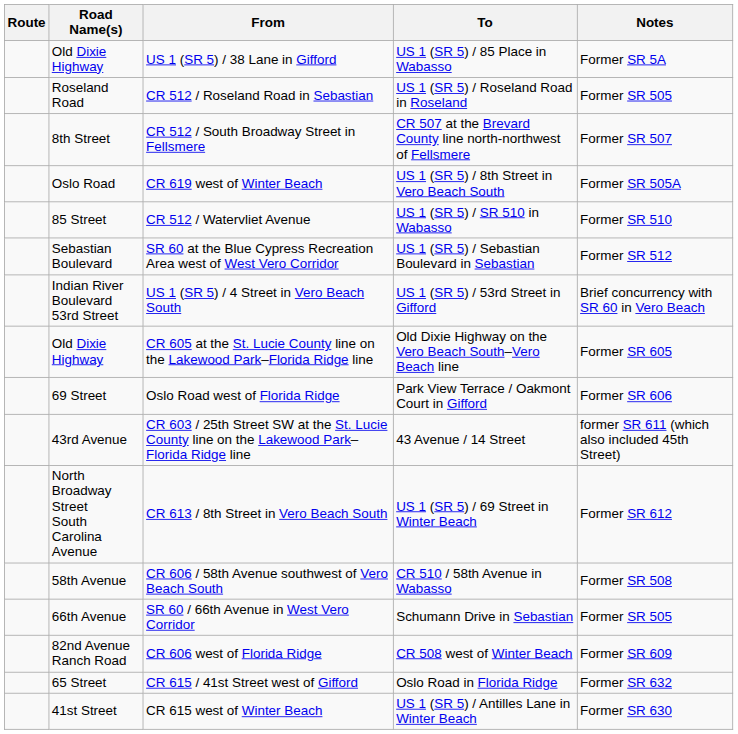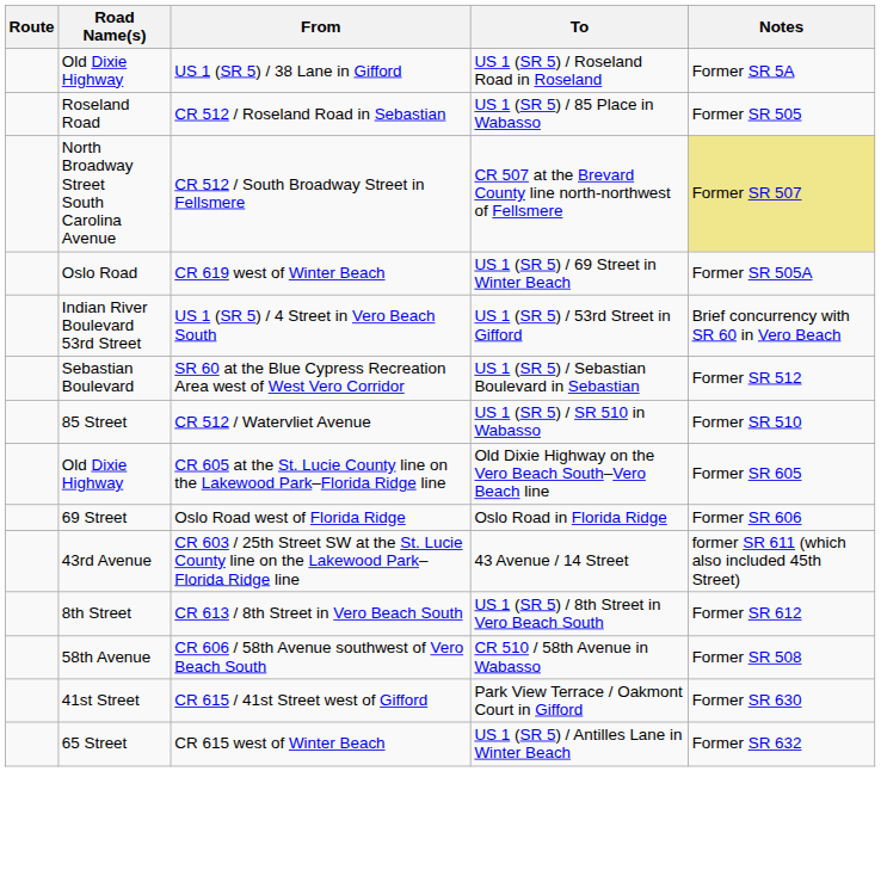 <table class="wikitable">
 <tr>
 <th>Route</th>
 <th>Road Name(s)</th>
 <th>From</th>
 <th>To</th>
 <th>Notes</th>
 </tr>
 <tr>
 <td></td>
 <td>Old <a href='#'>Dixie Highway</a></td>
 <td><a href='#'>US 1</a> (<a href='#'>SR 5</a>) / 38 Lane in <a href='#'>Gifford</a></td>
-<td><a href='#'>US 1</a> (<a href='#'>SR 5</a>) / 85 Place in <a href='#'>Wabasso</a></td>
+<td><a href='#'>US 1</a> (<a href='#'>SR 5</a>) / Roseland Road in <a href='#'>Roseland</a></td>
 <td>Former <a href='#'>SR 5A</a></td>
 </tr>
 <tr>
 <td></td>
 <td>Roseland Road</td>
 <td><a href='#'>CR 512</a> / Roseland Road in <a href='#'>Sebastian</a></td>
-<td><a href='#'>US 1</a> (<a href='#'>SR 5</a>) / Roseland Road in <a href='#'>Roseland</a></td>
+<td><a href='#'>US 1</a> (<a href='#'>SR 5</a>) / 85 Place in <a href='#'>Wabasso</a></td>
 <td>Former <a href='#'>SR 505</a></td>
 </tr>
 <tr>
 <td></td>
-<td>8th Street</td>
+<td>North Broadway Street<br>South Carolina Avenue</td>
 <td><a href='#'>CR 512</a> / South Broadway Street in <a href='#'>Fellsmere</a></td>
 <td><a href='#'>CR 507</a> at the <a href='#'>Brevard County</a> line north-northwest of <a href='#'>Fellsmere</a></td>
-<td>Former <a href='#'>SR 507</a></td>
+<td style="background: khaki;">Former <a href='#'>SR 507</a></td>
 </tr>
 <tr>
 <td></td>
 <td>Oslo Road</td>
 <td><a href='#'>CR 619</a> west of <a href='#'>Winter Beach</a></td>
-<td><a href='#'>US 1</a> (<a href='#'>SR 5</a>) / 8th Street in <a href='#'>Vero Beach South</a></td>
+<td><a href='#'>US 1</a> (<a href='#'>SR 5</a>) / 69 Street in <a href='#'>Winter Beach</a></td>
 <td>Former <a href='#'>SR 505A</a></td>
 </tr>
 <tr>
 <td></td>
-<td>85 Street</td>
-<td><a href='#'>CR 512</a> / Watervliet Avenue</td>
-<td><a href='#'>US 1</a> (<a href='#'>SR 5</a>) / <a href='#'>SR 510</a> in <a href='#'>Wabasso</a></td>
-<td>Former <a href='#'>SR 510</a></td>
+<td>Indian River Boulevard<br>53rd Street</td>
+<td><a href='#'>US 1</a> (<a href='#'>SR 5</a>) / 4 Street in <a href='#'>Vero Beach South</a></td>
+<td><a href='#'>US 1</a> (<a href='#'>SR 5</a>) / 53rd Street in <a href='#'>Gifford</a></td>
+<td>Brief concurrency with <a href='#'>SR 60</a> in <a href='#'>Vero Beach</a></td>
 </tr>
 <tr>
 <td></td>
 <td>Sebastian Boulevard</td>
 <td><a href='#'>SR 60</a> at the Blue Cypress Recreation Area west of <a href='#'>West Vero Corridor</a></td>
 <td><a href='#'>US 1</a> (<a href='#'>SR 5</a>) / Sebastian Boulevard in <a href='#'>Sebastian</a></td>
 <td>Former <a href='#'>SR 512</a></td>
 </tr>
 <tr>
 <td></td>
-<td>Indian River Boulevard<br>53rd Street</td>
-<td><a href='#'>US 1</a> (<a href='#'>SR 5</a>) / 4 Street in <a href='#'>Vero Beach South</a></td>
-<td><a href='#'>US 1</a> (<a href='#'>SR 5</a>) / 53rd Street in <a href='#'>Gifford</a></td>
-<td>Brief concurrency with <a href='#'>SR 60</a> in <a href='#'>Vero Beach</a></td>
+<td>85 Street</td>
+<td><a href='#'>CR 512</a> / Watervliet Avenue</td>
+<td><a href='#'>US 1</a> (<a href='#'>SR 5</a>) / <a href='#'>SR 510</a> in <a href='#'>Wabasso</a></td>
+<td>Former <a href='#'>SR 510</a></td>
 </tr>
 <tr>
 <td></td>
 <td>Old <a href='#'>Dixie Highway</a></td>
 <td><a href='#'>CR 605</a> at the <a href='#'>St. Lucie County</a> line on the <a href='#'>Lakewood Park</a>–<a href='#'>Florida Ridge</a> line</td>
 <td>Old Dixie Highway on the <a href='#'>Vero Beach South</a>–<a href='#'>Vero Beach</a> line</td>
 <td>Former <a href='#'>SR 605</a></td>
 </tr>
 <tr>
 <td></td>
 <td>69 Street</td>
 <td>Oslo Road west of <a href='#'>Florida Ridge</a></td>
-<td>Park View Terrace / Oakmont Court in <a href='#'>Gifford</a></td>
+<td>Oslo Road in <a href='#'>Florida Ridge</a></td>
 <td>Former <a href='#'>SR 606</a></td>
 </tr>
 <tr>
 <td></td>
 <td>43rd Avenue</td>
 <td><a href='#'>CR 603</a> / 25th Street SW at the <a href='#'>St. Lucie County</a> line on the <a href='#'>Lakewood Park</a>–<a href='#'>Florida Ridge</a> line</td>
 <td>43 Avenue / 14 Street</td>
 <td>former <a href='#'>SR 611</a> (which also included 45th Street)</td>
 </tr>
 <tr>
 <td></td>
-<td>North Broadway Street<br>South Carolina Avenue</td>
+<td>8th Street</td>
 <td><a href='#'>CR 613</a> / 8th Street in <a href='#'>Vero Beach South</a></td>
-<td><a href='#'>US 1</a> (<a href='#'>SR 5</a>) / 69 Street in <a href='#'>Winter Beach</a></td>
+<td><a href='#'>US 1</a> (<a href='#'>SR 5</a>) / 8th Street in <a href='#'>Vero Beach South</a></td>
 <td>Former <a href='#'>SR 612</a></td>
 </tr>
 <tr>
 <td></td>
 <td>58th Avenue</td>
 <td><a href='#'>CR 606</a> / 58th Avenue southwest of <a href='#'>Vero Beach South</a></td>
 <td><a href='#'>CR 510</a> / 58th Avenue in <a href='#'>Wabasso</a></td>
 <td>Former <a href='#'>SR 508</a></td>
 </tr>
 <tr>
 <td></td>
-<td>66th Avenue</td>
-<td><a href='#'>SR 60</a> / 66th Avenue in <a href='#'>West Vero Corridor</a></td>
-<td>Schumann Drive in <a href='#'>Sebastian</a></td>
-<td>Former <a href='#'>SR 505</a></td>
-</tr>
-<tr>
-<td></td>
-<td>82nd Avenue<br>Ranch Road</td>
-<td><a href='#'>CR 606</a> west of <a href='#'>Florida Ridge</a></td>
-<td><a href='#'>CR 508</a> west of <a href='#'>Winter Beach</a></td>
-<td>Former <a href='#'>SR 609</a></td>
+<td>41st Street</td>
+<td><a href='#'>CR 615</a> / 41st Street west of <a href='#'>Gifford</a></td>
+<td>Park View Terrace / Oakmont Court in <a href='#'>Gifford</a></td>
+<td>Former <a href='#'>SR 630</a></td>
 </tr>
 <tr>
 <td></td>
 <td>65 Street</td>
-<td><a href='#'>CR 615</a> / 41st Street west of <a href='#'>Gifford</a></td>
-<td>Oslo Road in <a href='#'>Florida Ridge</a></td>
+<td>CR 615 west of <a href='#'>Winter Beach</a></td>
+<td><a href='#'>US 1</a> (<a href='#'>SR 5</a>) / Antilles Lane in <a href='#'>Winter Beach</a></td>
 <td>Former <a href='#'>SR 632</a></td>
 </tr>
-<tr>
-<td></td>
-<td>41st Street</td>
-<td>CR 615 west of <a href='#'>Winter Beach</a></td>
-<td><a href='#'>US 1</a> (<a href='#'>SR 5</a>) / Antilles Lane in <a href='#'>Winter Beach</a></td>
-<td>Former <a href='#'>SR 630</a></td>
-</tr>
 </table>
